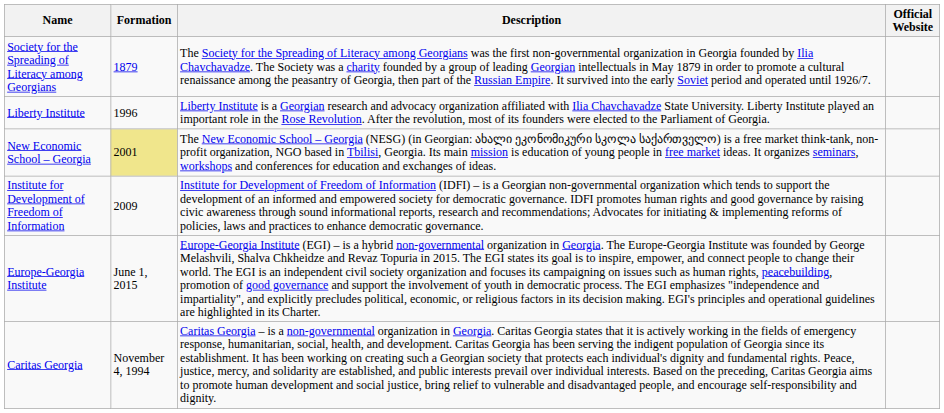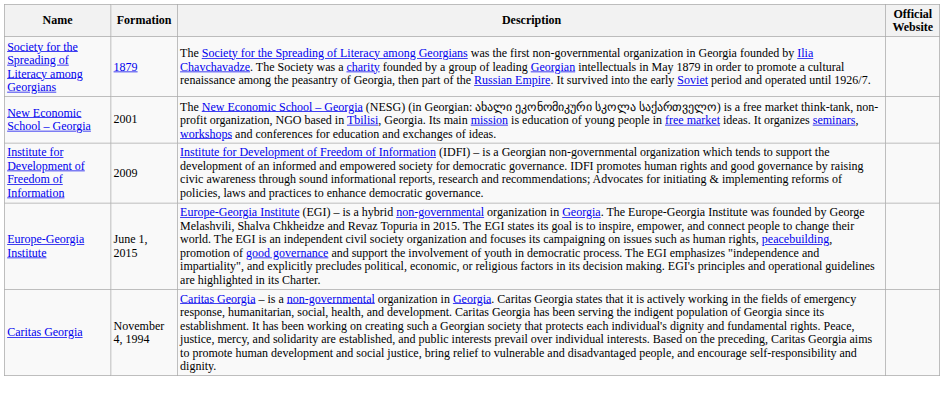 <table class="wikitable">
 <tr>
 <th>Name</th>
 <th>Formation</th>
 <th>Description</th>
 <th>Official Website</th>
 </tr>
 <tr>
 <td><a href='#'>Society for the Spreading of Literacy among Georgians</a></td>
 <td><a href='#'>1879</a></td>
 <td>The <a href='#'>Society for the Spreading of Literacy among Georgians</a> was the first non-governmental organization in Georgia founded by <a href='#'>Ilia Chavchavadze</a>. The Society was a <a href='#'>charity</a> founded by a group of leading <a href='#'>Georgian</a> intellectuals in May 1879 in order to promote a cultural renaissance among the peasantry of Georgia, then part of the <a href='#'>Russian Empire</a>. It survived into the early <a href='#'>Soviet</a> period and operated until 1926/7.</td>
 <td></td>
 </tr>
 <tr>
-<td><a href='#'>Liberty Institute</a></td>
-<td>1996</td>
-<td><a href='#'>Liberty Institute</a> is a <a href='#'>Georgian</a> research and advocacy organization affiliated with <a href='#'>Ilia Chavchavadze</a> State University. Liberty Institute played an important role in the <a href='#'>Rose Revolution</a>. After the revolution, most of its founders were elected to the Parliament of Georgia.</td>
-<td></td>
-</tr>
-<tr>
 <td><a href='#'>New Economic School – Georgia</a></td>
-<td style="background: khaki;">2001</td>
+<td>2001</td>
 <td>The <a href='#'>New Economic School – Georgia</a> (NESG) (in Georgian: ახალი ეკონომიკური სკოლა საქართველო) is a free market think-tank, non-profit organization, NGO based in <a href='#'>Tbilisi</a>, Georgia. Its main <a href='#'>mission</a> is education of young people in <a href='#'>free market</a> ideas. It organizes <a href='#'>seminars</a>, <a href='#'>workshops</a> and conferences for education and exchanges of ideas.</td>
 <td></td>
 </tr>
 <tr>
 <td><a href='#'>Institute for Development of Freedom of Information</a></td>
 <td>2009</td>
 <td><a href='#'>Institute for Development of Freedom of Information</a> (IDFI) – is a Georgian non-governmental organization which tends to support the development of an informed and empowered society for democratic governance. IDFI promotes human rights and good governance by raising civic awareness through sound informational reports, research and recommendations; Advocates for initiating & implementing reforms of policies, laws and practices to enhance democratic governance.</td>
 <td></td>
 </tr>
 <tr>
 <td><a href='#'>Europe-Georgia Institute</a></td>
 <td>June 1, 2015</td>
 <td><a href='#'>Europe-Georgia Institute</a> (EGI) – is a hybrid <a href='#'>non-governmental</a> organization in <a href='#'>Georgia</a>. The Europe-Georgia Institute was founded by George Melashvili, Shalva Chkheidze and Revaz Topuria in 2015. The EGI states its goal is to inspire, empower, and connect people to change their world. The EGI is an independent civil society organization and focuses its campaigning on issues such as human rights, <a href='#'>peacebuilding</a>, promotion of <a href='#'>good governance</a> and support the involvement of youth in democratic process. The EGI emphasizes "independence and impartiality", and explicitly precludes political, economic, or religious factors in its decision making. EGI's principles and operational guidelines are highlighted in its Charter.</td>
 <td></td>
 </tr>
 <tr>
 <td><a href='#'>Caritas Georgia</a></td>
 <td>November 4, 1994</td>
 <td><a href='#'>Caritas Georgia</a> – is a <a href='#'>non-governmental</a> organization in <a href='#'>Georgia</a>. Caritas Georgia states that it is actively working in the fields of emergency response, humanitarian, social, health, and development. Caritas Georgia has been serving the indigent population of Georgia since its establishment. It has been working on creating such a Georgian society that protects each individual's dignity and fundamental rights. Peace, justice, mercy, and solidarity are established, and public interests prevail over individual interests. Based on the preceding, Caritas Georgia aims to promote human development and social justice, bring relief to vulnerable and disadvantaged people, and encourage self-responsibility and dignity.</td>
 <td></td>
 </tr>
 </table>
